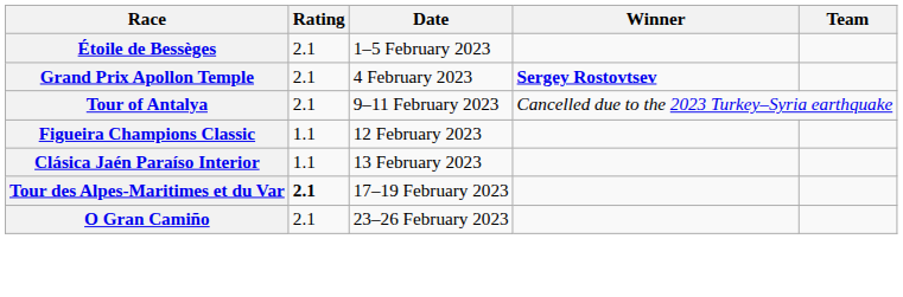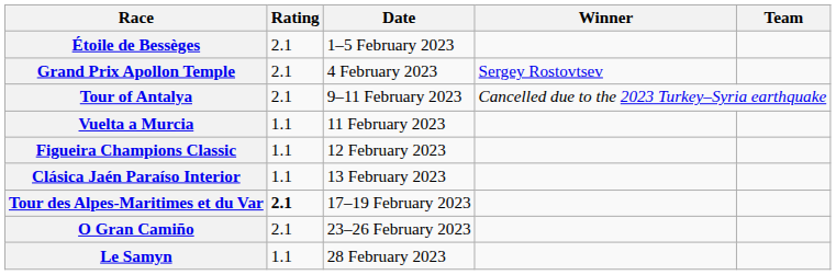 <table class="wikitable plainrowheaders">
 <tr>
 <th scope="col">Race</th>
 <th scope="col">Rating</th>
 <th scope="col">Date</th>
 <th scope="col">Winner</th>
 <th scope="col">Team</th>
 </tr>
 <tr>
 <th scope="row"> <a href='#'>Étoile de Bessèges</a></th>
 <td>2.1</td>
 <td>1–5 February 2023</td>
 <td></td>
 <td></td>
 </tr>
 <tr>
 <th scope="row"> <a href='#'>Grand Prix Apollon Temple</a></th>
 <td>2.1</td>
 <td>4 February 2023</td>
-<td><strong> <a href='#'>Sergey Rostovtsev</a></strong></td>
+<td> <a href='#'>Sergey Rostovtsev</a></td>
 <td></td>
 </tr>
 <tr>
 <th scope="row"> <a href='#'>Tour of Antalya</a></th>
 <td>2.1</td>
 <td>9–11 February 2023</td>
 <td align=ceneter colspan="2"><em>Cancelled due to the <a href='#'>2023 Turkey–Syria earthquake</a></em></td>
+</tr>
+<tr>
+<th scope="row"> <a href='#'>Vuelta a Murcia</a></th>
+<td>1.1</td>
+<td>11 February 2023</td>
+<td></td>
+<td></td>
 </tr>
 <tr>
 <th scope="row"> <a href='#'>Figueira Champions Classic</a></th>
 <td>1.1</td>
 <td>12 February 2023</td>
 <td></td>
 <td></td>
 </tr>
 <tr>
 <th scope="row"> <a href='#'>Clásica Jaén Paraíso Interior</a></th>
 <td>1.1</td>
 <td>13 February 2023</td>
 <td></td>
 <td></td>
 </tr>
 <tr>
 <th scope="row"> <a href='#'>Tour des Alpes-Maritimes et du Var</a></th>
 <td><strong>2.1</strong></td>
 <td>17–19 February 2023</td>
 <td></td>
 <td></td>
 </tr>
 <tr>
 <th scope="row"> <a href='#'>O Gran Camiño</a></th>
 <td>2.1</td>
 <td>23–26 February 2023</td>
 <td></td>
 <td></td>
 </tr>
+<tr>
+<th scope="row"> <a href='#'>Le Samyn</a></th>
+<td>1.1</td>
+<td>28 February 2023</td>
+<td></td>
+<td></td>
+</tr>
 </table>
